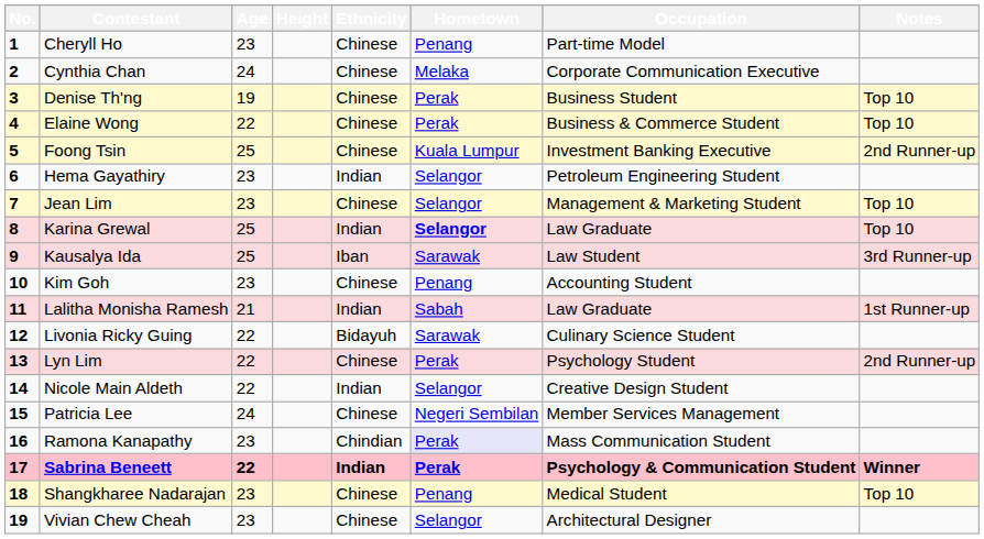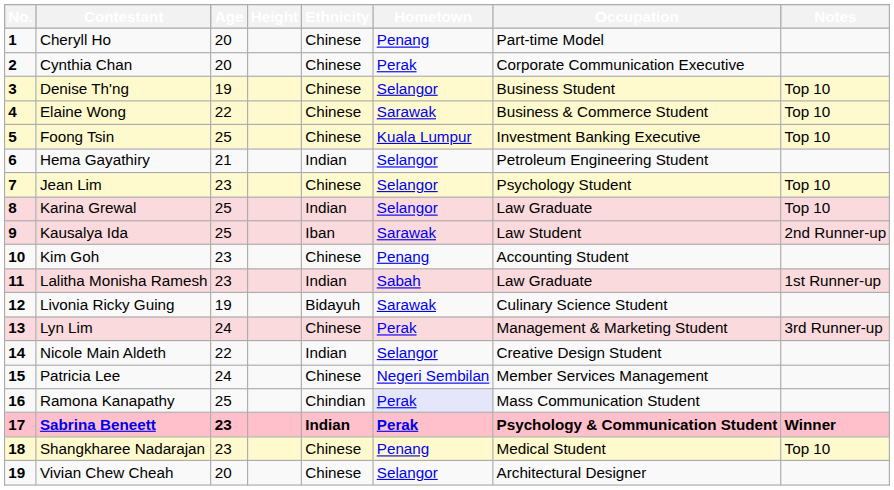 <table class="wikitable sortable" style="font-size: 85%;">
 <tr style="color:#fff; background:gray; text-align:center;">
 <th>No.</th>
 <th>Contestant</th>
 <th>Age</th>
 <th>Height</th>
 <th>Ethnicity</th>
 <th>Hometown</th>
 <th>Occupation</th>
 <th>Notes</th>
 </tr>
 <tr>
 <td><strong>1</strong></td>
 <td>Cheryll Ho</td>
-<td>23</td>
+<td>20</td>
 <td></td>
 <td>Chinese</td>
 <td><a href='#'>Penang</a></td>
 <td>Part-time Model</td>
 <td></td>
 </tr>
 <tr>
 <td><strong>2</strong></td>
 <td>Cynthia Chan</td>
-<td>24</td>
+<td>20</td>
 <td></td>
 <td>Chinese</td>
-<td><a href='#'>Melaka</a></td>
+<td><a href='#'>Perak</a></td>
 <td>Corporate Communication Executive</td>
 <td></td>
 </tr>
 <tr style="background-color:#FFFACD">
 <td><strong>3</strong></td>
 <td>Denise Th'ng</td>
 <td>19</td>
 <td></td>
 <td>Chinese</td>
-<td><a href='#'>Perak</a></td>
+<td><a href='#'>Selangor</a></td>
 <td>Business Student</td>
 <td>Top 10</td>
 </tr>
 <tr style="background-color:#FFFACD">
 <td><strong>4</strong></td>
 <td>Elaine Wong</td>
 <td>22</td>
 <td></td>
 <td>Chinese</td>
-<td><a href='#'>Perak</a></td>
+<td><a href='#'>Sarawak</a></td>
 <td>Business & Commerce Student</td>
 <td>Top 10</td>
 </tr>
 <tr style="background-color:#FFFACD">
 <td><strong>5</strong></td>
 <td>Foong Tsin</td>
 <td>25</td>
 <td></td>
 <td>Chinese</td>
 <td><a href='#'>Kuala Lumpur</a></td>
 <td>Investment Banking Executive</td>
-<td>2nd Runner-up</td>
+<td>Top 10</td>
 </tr>
 <tr>
 <td><strong>6</strong></td>
 <td>Hema Gayathiry</td>
-<td>23</td>
+<td>21</td>
 <td></td>
 <td>Indian</td>
 <td><a href='#'>Selangor</a></td>
 <td>Petroleum Engineering Student</td>
 <td></td>
 </tr>
 <tr style="background-color:#FFFACD">
 <td><strong>7</strong></td>
 <td>Jean Lim</td>
 <td>23</td>
 <td></td>
 <td>Chinese</td>
 <td><a href='#'>Selangor</a></td>
-<td>Management & Marketing Student</td>
+<td>Psychology Student</td>
 <td>Top 10</td>
 </tr>
 <tr style="background-color:#FADADD">
 <td><strong>8</strong></td>
 <td>Karina Grewal</td>
 <td>25</td>
 <td></td>
 <td>Indian</td>
-<td><strong><a href='#'>Selangor</a></strong></td>
+<td><a href='#'>Selangor</a></td>
 <td>Law Graduate</td>
 <td>Top 10</td>
 </tr>
 <tr style="background-color:#FADADD">
 <td><strong>9</strong></td>
 <td>Kausalya Ida</td>
 <td>25</td>
 <td></td>
 <td>Iban</td>
 <td><a href='#'>Sarawak</a></td>
 <td>Law Student</td>
-<td>3rd Runner-up</td>
+<td>2nd Runner-up</td>
 </tr>
 <tr>
 <td><strong>10</strong></td>
 <td>Kim Goh</td>
 <td>23</td>
 <td></td>
 <td>Chinese</td>
 <td><a href='#'>Penang</a></td>
 <td>Accounting Student</td>
 <td></td>
 </tr>
 <tr style="background-color:#FADADD">
 <td><strong>11</strong></td>
 <td>Lalitha Monisha Ramesh</td>
-<td>21</td>
+<td>23</td>
 <td></td>
 <td>Indian</td>
 <td><a href='#'>Sabah</a></td>
 <td>Law Graduate</td>
 <td>1st Runner-up</td>
 </tr>
 <tr>
 <td><strong>12</strong></td>
 <td>Livonia Ricky Guing</td>
-<td>22</td>
+<td>19</td>
 <td></td>
 <td>Bidayuh</td>
 <td><a href='#'>Sarawak</a></td>
 <td>Culinary Science Student</td>
 <td></td>
 </tr>
 <tr style="background-color:#FADADD">
 <td><strong>13</strong></td>
 <td>Lyn Lim</td>
-<td>22</td>
+<td>24</td>
 <td></td>
 <td>Chinese</td>
 <td><a href='#'>Perak</a></td>
-<td>Psychology Student</td>
-<td>2nd Runner-up</td>
+<td>Management & Marketing Student</td>
+<td>3rd Runner-up</td>
 </tr>
 <tr>
 <td><strong>14</strong></td>
 <td>Nicole Main Aldeth</td>
 <td>22</td>
 <td></td>
 <td>Indian</td>
 <td><a href='#'>Selangor</a></td>
 <td>Creative Design Student</td>
 <td></td>
 </tr>
 <tr>
 <td><strong>15</strong></td>
 <td>Patricia Lee</td>
 <td>24</td>
 <td></td>
 <td>Chinese</td>
 <td><a href='#'>Negeri Sembilan</a></td>
 <td>Member Services Management</td>
 <td></td>
 </tr>
 <tr>
 <td><strong>16</strong></td>
 <td>Ramona Kanapathy</td>
-<td>23</td>
+<td>25</td>
 <td></td>
 <td>Chindian</td>
 <td style="background: lavender;"><a href='#'>Perak</a></td>
 <td>Mass Communication Student</td>
 <td></td>
 </tr>
 <tr style="background-color:pink">
 <td><strong>17</strong></td>
 <td><strong><a href='#'>Sabrina Beneett</a></strong></td>
-<td><strong>22</strong></td>
+<td><strong>23</strong></td>
 <td><strong></strong></td>
 <td><strong>Indian</strong></td>
 <td><strong><a href='#'>Perak</a></strong></td>
 <td><strong>Psychology & Communication Student</strong></td>
 <td><strong>Winner</strong></td>
 </tr>
 <tr style="background-color:#FFFACD">
 <td><strong>18</strong></td>
 <td>Shangkharee Nadarajan</td>
 <td>23</td>
 <td></td>
 <td>Chinese</td>
 <td><a href='#'>Penang</a></td>
 <td>Medical Student</td>
 <td>Top 10</td>
 </tr>
 <tr>
 <td><strong>19</strong></td>
 <td>Vivian Chew Cheah</td>
-<td>23</td>
+<td>20</td>
 <td></td>
 <td>Chinese</td>
 <td><a href='#'>Selangor</a></td>
 <td>Architectural Designer</td>
 <td></td>
 </tr>
 </table>
